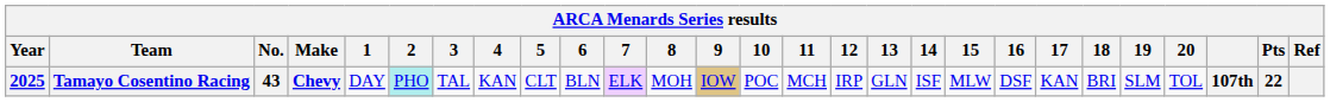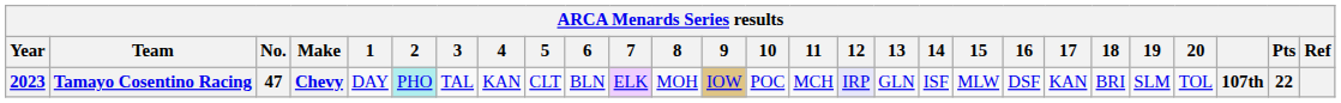 <table class="wikitable" style="text-align:center; font-size:75%">
 <tr>
 <th colspan=27><a href='#'>ARCA Menards Series</a> results</th>
 </tr>
 <tr>
 <th>Year</th>
 <th>Team</th>
 <th>No.</th>
 <th>Make</th>
 <th>1</th>
 <th>2</th>
 <th>3</th>
 <th>4</th>
 <th>5</th>
 <th>6</th>
 <th>7</th>
 <th>8</th>
 <th>9</th>
 <th>10</th>
 <th>11</th>
 <th>12</th>
 <th>13</th>
 <th>14</th>
 <th>15</th>
 <th>16</th>
 <th>17</th>
 <th>18</th>
 <th>19</th>
 <th>20</th>
 <th></th>
 <th>Pts</th>
 <th>Ref</th>
 </tr>
 <tr>
-<th><a href='#'>2025</a></th>
+<th><a href='#'>2023</a></th>
 <th><a href='#'>Tamayo Cosentino Racing</a></th>
-<th>43</th>
+<th>47</th>
 <th><a href='#'>Chevy</a></th>
 <td><a href='#'>DAY</a></td>
 <td style="background: paleturquoise;"><a href='#'>PHO</a></td>
 <td><a href='#'>TAL</a></td>
 <td><a href='#'>KAN</a></td>
 <td><a href='#'>CLT</a></td>
 <td><a href='#'>BLN</a></td>
 <td style="background:#EFCFFF;"><a href='#'>ELK</a><br></td>
 <td><a href='#'>MOH</a></td>
 <td style="background:#DFC484;"><a href='#'>IOW</a><br></td>
 <td><a href='#'>POC</a></td>
 <td><a href='#'>MCH</a></td>
-<td><a href='#'>IRP</a></td>
+<td style="background: lavender;"><a href='#'>IRP</a></td>
 <td><a href='#'>GLN</a></td>
 <td><a href='#'>ISF</a></td>
 <td><a href='#'>MLW</a></td>
 <td><a href='#'>DSF</a></td>
 <td><a href='#'>KAN</a></td>
 <td><a href='#'>BRI</a></td>
 <td><a href='#'>SLM</a></td>
 <td><a href='#'>TOL</a></td>
 <th>107th</th>
 <th>22</th>
 <th></th>
 </tr>
 </table>
